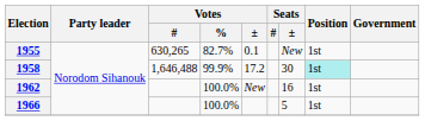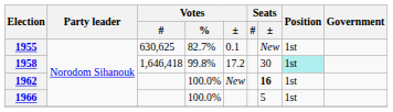 <table class="wikitable">
 <tr>
 <th rowspan="2">Election</th>
 <th rowspan="2">Party leader</th>
 <th colspan="3">Votes</th>
 <th colspan="2">Seats</th>
 <th rowspan="2">Position</th>
 <th rowspan="2">Government</th>
 </tr>
 <tr>
 <th>#</th>
 <th>%</th>
 <th>±</th>
 <th>#</th>
 <th>±</th>
 </tr>
 <tr>
 <th><a href='#'>1955</a></th>
 <td rowspan="4"><a href='#'>Norodom Sihanouk</a></td>
-<td>630,265</td>
+<td>630,625</td>
 <td>82.7%</td>
 <td> 0.1</td>
 <td></td>
 <td><em>New</em></td>
 <td> 1st</td>
 <td></td>
 </tr>
 <tr>
 <th><a href='#'>1958</a></th>
-<td>1,646,488</td>
-<td>99.9%</td>
+<td>1,646,418</td>
+<td>99.8%</td>
 <td> 17.2</td>
 <td></td>
 <td> 30</td>
 <td style="background: paleturquoise;"> 1st</td>
 <td></td>
 </tr>
 <tr>
 <th><a href='#'>1962</a></th>
 <td></td>
 <td>100.0%</td>
 <td><em>New</em></td>
 <td></td>
-<td> 16</td>
+<td><strong> 16</strong></td>
 <td> 1st</td>
 <td></td>
 </tr>
 <tr>
 <th><a href='#'>1966</a></th>
 <td></td>
 <td>100.0%</td>
 <td></td>
 <td></td>
 <td> 5</td>
 <td> 1st</td>
 <td></td>
 </tr>
 <tr>
 </tr>
 </table>
